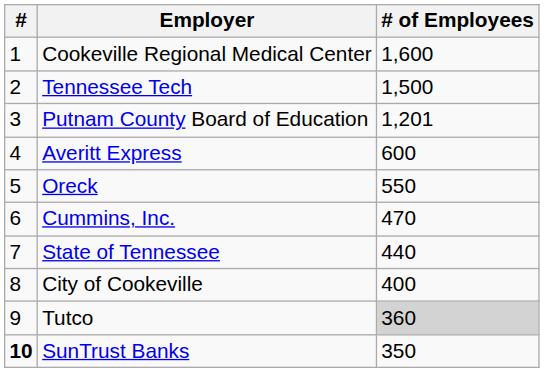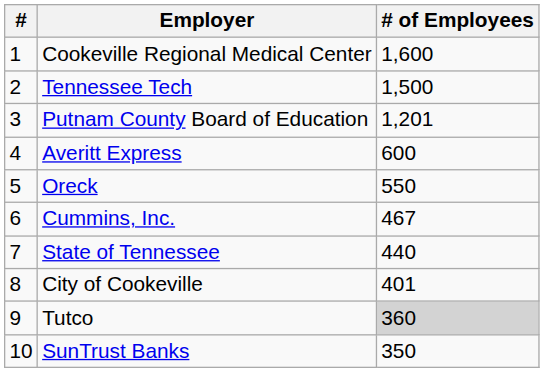 <table class="wikitable">
 <tr>
 <th>#</th>
 <th>Employer</th>
 <th># of Employees</th>
 </tr>
 <tr>
 <td>1</td>
 <td>Cookeville Regional Medical Center</td>
 <td>1,600</td>
 </tr>
 <tr>
 <td>2</td>
 <td><a href='#'>Tennessee Tech</a></td>
 <td>1,500</td>
 </tr>
 <tr>
 <td>3</td>
 <td><a href='#'>Putnam County</a> Board of Education</td>
 <td>1,201</td>
 </tr>
 <tr>
 <td>4</td>
 <td><a href='#'>Averitt Express</a></td>
 <td>600</td>
 </tr>
 <tr>
 <td>5</td>
 <td><a href='#'>Oreck</a></td>
 <td>550</td>
 </tr>
 <tr>
 <td>6</td>
 <td><a href='#'>Cummins, Inc.</a></td>
-<td>470</td>
+<td>467</td>
 </tr>
 <tr>
 <td>7</td>
 <td><a href='#'>State of Tennessee</a></td>
 <td>440</td>
 </tr>
 <tr>
 <td>8</td>
 <td>City of Cookeville</td>
-<td>400</td>
+<td>401</td>
 </tr>
 <tr>
 <td>9</td>
 <td>Tutco</td>
 <td style="background: lightgrey;">360</td>
 </tr>
 <tr>
-<td><strong>10</strong></td>
+<td>10</td>
 <td><a href='#'>SunTrust Banks</a></td>
 <td>350</td>
 </tr>
 </table>
